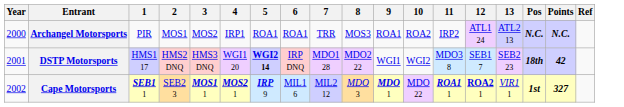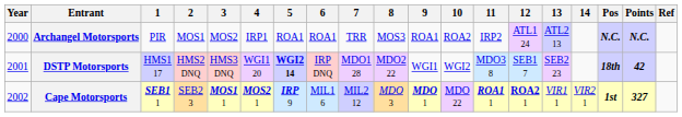 <table class="wikitable" style="text-align:center; font-size:90%">
 <tr>
 <th>Year</th>
 <th>Entrant</th>
 <th>1</th>
 <th>2</th>
 <th>3</th>
 <th>4</th>
 <th>5</th>
 <th>6</th>
 <th>7</th>
 <th>8</th>
 <th>9</th>
 <th>10</th>
 <th>11</th>
 <th>12</th>
 <th>13</th>
+<th>14</th>
 <th>Pos</th>
 <th>Points</th>
 <th>Ref</th>
 </tr>
 <tr>
 <td><a href='#'>2000</a></td>
 <th><a href='#'>Archangel Motorsports</a></th>
 <td><a href='#'>PIR</a></td>
 <td><a href='#'>MOS1</a></td>
 <td><a href='#'>MOS2</a></td>
 <td><a href='#'>IRP1</a></td>
 <td><a href='#'>ROA1</a></td>
 <td><a href='#'>ROA1</a></td>
 <td><a href='#'>TRR</a></td>
 <td><a href='#'>MOS3</a></td>
 <td><a href='#'>ROA1</a></td>
 <td><a href='#'>ROA2</a></td>
 <td><a href='#'>IRP2</a></td>
 <td style="background-color:#EFCFFF"><a href='#'>ATL1</a><br><small>24</small></td>
 <td style="background-color:#CFCFFF"><a href='#'>ATL2</a><br><small>13</small></td>
+<td></td>
 <td style="background-color:#CFCFFF"><strong><em>N.C.</em></strong></td>
 <td style="background-color:#CFCFFF"><strong><em>N.C.</em></strong></td>
 <td></td>
 </tr>
 <tr>
 <td><a href='#'>2001</a></td>
 <th><a href='#'>DSTP Motorsports</a></th>
 <td style="background-color:#CFCFFF"><a href='#'>HMS1</a><br><small>17</small></td>
 <td style="background-color:#FFCFCF"><a href='#'>HMS2</a><br><small>DNQ</small></td>
 <td style="background-color:#FFCFCF"><a href='#'>HMS3</a><br><small>DNQ</small></td>
 <td style="background-color:#EFCFFF"><a href='#'>WGI1</a><br><small>20</small></td>
 <td style="background-color:#CFCFFF"><strong><a href='#'>WGI2</a><br><small>14</small></strong></td>
 <td style="background-color:#FFCFCF"><a href='#'>IRP</a><br><small>DNQ</small></td>
 <td style="background-color:#EFCFFF"><a href='#'>MDO1</a><br><small>28</small></td>
 <td style="background-color:#EFCFFF"><a href='#'>MDO2</a><br><small>22</small></td>
 <td><a href='#'>WGI1</a></td>
 <td><a href='#'>WGI2</a></td>
 <td style="background-color:#CFEAFF"><a href='#'>MDO3</a><br><small>8</small></td>
 <td style="background-color:#CFEAFF"><a href='#'>SEB1</a><br><small>7</small></td>
 <td style="background-color:#EFCFFF"><a href='#'>SEB2</a><br><small>23</small></td>
+<td></td>
 <td style="background-color:#CFCFFF"><strong><em>18th</em></strong></td>
 <td style="background-color:#CFCFFF"><strong><em>42</em></strong></td>
 <td></td>
 </tr>
 <tr>
 <td><a href='#'>2002</a></td>
 <th><a href='#'>Cape Motorsports</a></th>
 <td style="background-color:#FFFFBF"><strong><em><a href='#'>SEB1</a></em></strong><br><small>1</small></td>
 <td style="background-color:#FFDF9F"><a href='#'>SEB2</a><br><small>3</small></td>
 <td style="background-color:#FFFFBF"><strong><em><a href='#'>MOS1</a></em></strong><br><small>1</small></td>
 <td style="background-color:#FFFFBF"><strong><em><a href='#'>MOS2</a></em></strong><br><small>1</small></td>
 <td style="background-color:#CFEAFF"><strong><em><a href='#'>IRP</a></em></strong><br><small>9</small></td>
 <td style="background-color:#CFEAFF"><a href='#'>MIL1</a><br><small>6</small></td>
 <td style="background-color:#CFCFFF"><a href='#'>MIL2</a><br><small>12</small></td>
 <td style="background-color:#FFDF9F"><em><a href='#'>MDO</a></em><br><small>3</small></td>
 <td style="background-color:#FFFFBF"><strong><em><a href='#'>MDO</a></em></strong><br><small>1</small></td>
 <td style="background-color:#EFCFFF"><a href='#'>MDO</a><br><small>22</small></td>
 <td style="background-color:#FFFFBF"><strong><em><a href='#'>ROA1</a></em></strong><br><small>1</small></td>
 <td style="background-color:#FFFFBF"><strong><a href='#'>ROA2</a></strong><br><small>1</small></td>
 <td style="background-color:#FFFFBF"><em><a href='#'>VIR1</a></em><br><small>1</small></td>
+<td style="background-color:#FFFFBF"><em><a href='#'>VIR2</a></em><br><small>1</small></td>
 <td style="background-color:#FFFFBF"><strong><em>1st</em></strong></td>
 <td style="background-color:#FFFFBF"><strong><em>327</em></strong></td>
 <td></td>
 </tr>
 </table>
